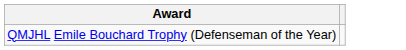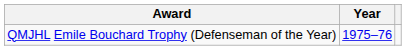 <table class="wikitable">
 <tr>
 <th>Award</th>
+<th>Year</th>
 <th></th>
 </tr>
 <tr>
 <td><a href='#'>QMJHL</a> <a href='#'>Emile Bouchard Trophy</a> (Defenseman of the Year)</td>
+<td><a href='#'>1975–76</a></td>
 <td></td>
 </tr>
 </table>
